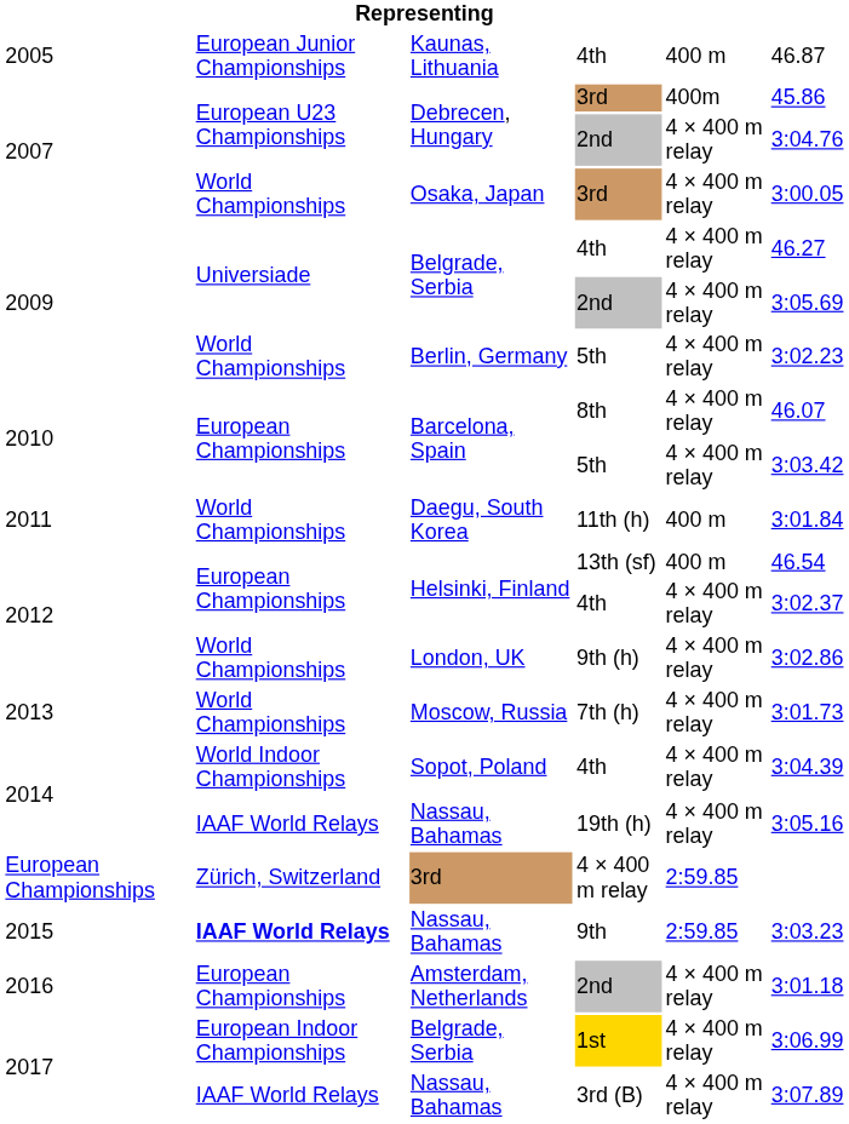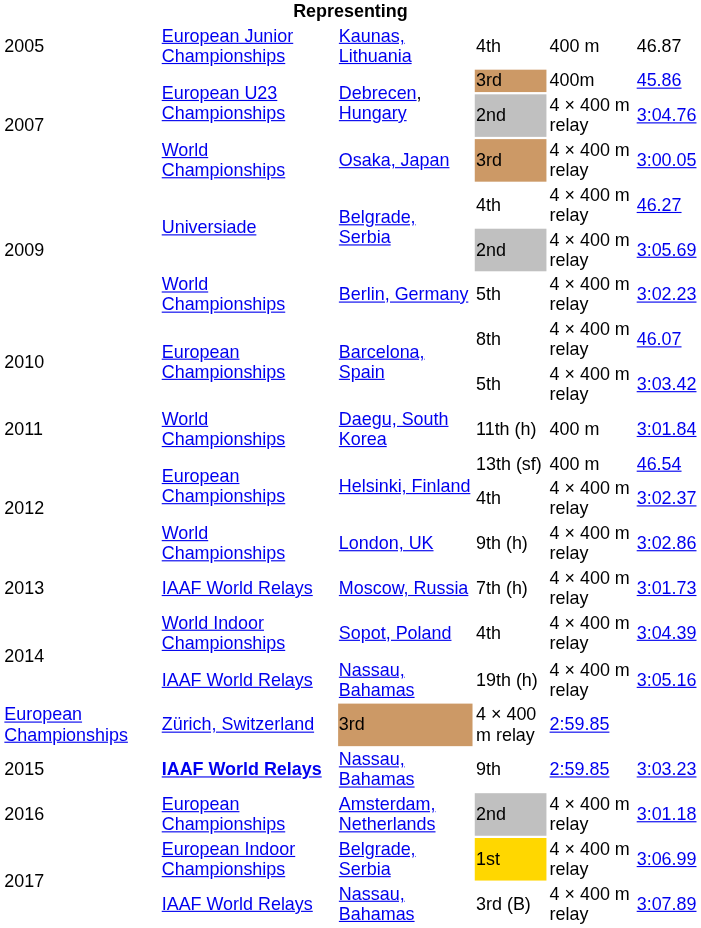 <table>
 <tr>
 <th colspan="6">Representing </th>
 </tr>
 <tr>
 <td>2005</td>
 <td><a href='#'>European Junior Championships</a></td>
 <td><a href='#'>Kaunas, Lithuania</a></td>
 <td>4th</td>
 <td>400 m</td>
 <td>46.87</td>
 </tr>
 <tr>
 <td rowspan=3>2007</td>
 <td rowspan=2><a href='#'>European U23 Championships</a></td>
 <td rowspan=2><a href='#'>Debrecen</a>, <a href='#'>Hungary</a></td>
 <td bgcolor="cc9966">3rd</td>
 <td>400m</td>
 <td><a href='#'>45.86</a></td>
 </tr>
 <tr>
 <td bgcolor=silver>2nd</td>
 <td>4 × 400 m relay</td>
 <td><a href='#'>3:04.76</a></td>
 </tr>
 <tr>
 <td><a href='#'>World Championships</a></td>
 <td><a href='#'>Osaka, Japan</a></td>
 <td bgcolor="CC9966">3rd</td>
 <td>4 × 400 m relay</td>
 <td><a href='#'>3:00.05</a></td>
 </tr>
 <tr>
 <td rowspan=3>2009</td>
 <td rowspan=2><a href='#'>Universiade</a></td>
 <td rowspan=2><a href='#'>Belgrade, Serbia</a></td>
 <td>4th</td>
 <td>4 × 400 m relay</td>
 <td><a href='#'>46.27</a></td>
 </tr>
 <tr>
 <td bgcolor="silver">2nd</td>
 <td>4 × 400 m relay</td>
 <td><a href='#'>3:05.69</a></td>
 </tr>
 <tr>
 <td><a href='#'>World Championships</a></td>
 <td><a href='#'>Berlin, Germany</a></td>
 <td>5th</td>
 <td>4 × 400 m relay</td>
 <td><a href='#'>3:02.23</a></td>
 </tr>
 <tr>
 <td rowspan=2>2010</td>
 <td rowspan=2><a href='#'>European Championships</a></td>
 <td rowspan=2><a href='#'>Barcelona, Spain</a></td>
 <td>8th</td>
 <td>4 × 400 m relay</td>
 <td><a href='#'>46.07</a></td>
 </tr>
 <tr>
 <td>5th</td>
 <td>4 × 400 m relay</td>
 <td><a href='#'>3:03.42</a></td>
 </tr>
 <tr>
 <td>2011</td>
 <td><a href='#'>World Championships</a></td>
 <td><a href='#'>Daegu, South Korea</a></td>
 <td>11th (h)</td>
 <td>400 m</td>
 <td><a href='#'>3:01.84</a></td>
 </tr>
 <tr>
 <td rowspan=3>2012</td>
 <td rowspan=2><a href='#'>European Championships</a></td>
 <td rowspan=2><a href='#'>Helsinki, Finland</a></td>
 <td>13th (sf)</td>
 <td>400 m</td>
 <td><a href='#'>46.54</a></td>
 </tr>
 <tr>
 <td>4th</td>
 <td>4 × 400 m relay</td>
 <td><a href='#'>3:02.37</a></td>
 </tr>
 <tr>
 <td><a href='#'>World Championships</a></td>
 <td><a href='#'>London, UK</a></td>
 <td>9th (h)</td>
 <td>4 × 400 m relay</td>
 <td><a href='#'>3:02.86</a></td>
 </tr>
 <tr>
 <td>2013</td>
-<td><a href='#'>World Championships</a></td>
+<td><a href='#'>IAAF World Relays</a></td>
 <td><a href='#'>Moscow, Russia</a></td>
 <td>7th (h)</td>
 <td>4 × 400 m relay</td>
 <td><a href='#'>3:01.73</a></td>
 </tr>
 <tr>
 <td rowspan=3>2014</td>
 <td><a href='#'>World Indoor Championships</a></td>
 <td><a href='#'>Sopot, Poland</a></td>
 <td>4th</td>
 <td>4 × 400 m relay</td>
 <td><a href='#'>3:04.39</a></td>
 </tr>
 <tr>
 </tr>
 <tr>
 <td><a href='#'>IAAF World Relays</a></td>
 <td><a href='#'>Nassau, Bahamas</a></td>
 <td>19th (h)</td>
 <td>4 × 400 m relay</td>
 <td><a href='#'>3:05.16</a></td>
 </tr>
 <tr>
 <td><a href='#'>European Championships</a></td>
 <td><a href='#'>Zürich, Switzerland</a></td>
 <td bgcolor="CC9966">3rd</td>
 <td>4 × 400 m relay</td>
 <td><a href='#'>2:59.85</a></td>
 </tr>
 <tr>
 <td>2015</td>
 <td><strong><a href='#'>IAAF World Relays</a></strong></td>
 <td><a href='#'>Nassau, Bahamas</a></td>
 <td>9th</td>
 <td><a href='#'>2:59.85</a></td>
 <td><a href='#'>3:03.23</a></td>
 </tr>
 <tr>
 <td>2016</td>
 <td><a href='#'>European Championships</a></td>
 <td><a href='#'>Amsterdam, Netherlands</a></td>
 <td bgcolor=silver>2nd</td>
 <td>4 × 400 m relay</td>
 <td><a href='#'>3:01.18</a></td>
 </tr>
 <tr>
 <td rowspan=2>2017</td>
 <td><a href='#'>European Indoor Championships</a></td>
 <td><a href='#'>Belgrade, Serbia</a></td>
 <td bgcolor="gold">1st</td>
 <td>4 × 400 m relay</td>
 <td><a href='#'>3:06.99</a></td>
 </tr>
 <tr>
 <td><a href='#'>IAAF World Relays</a></td>
 <td><a href='#'>Nassau, Bahamas</a></td>
 <td>3rd (B)</td>
 <td>4 × 400 m relay</td>
 <td><a href='#'>3:07.89</a></td>
 </tr>
 </table>
